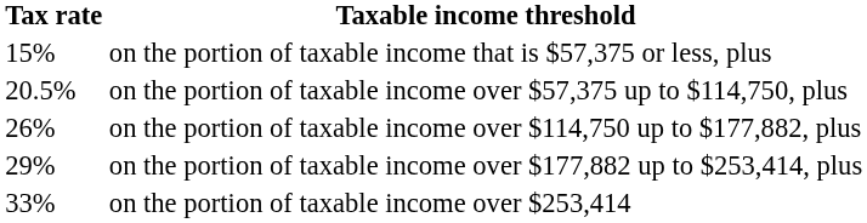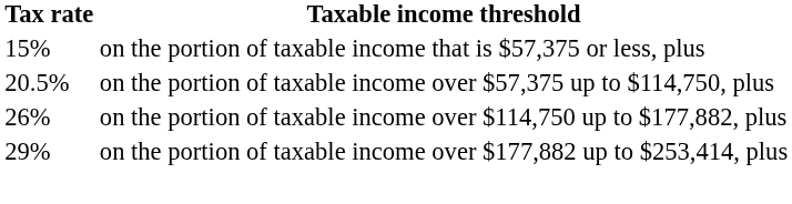 <table>
 <tr>
 <th>Tax rate</th>
 <th>Taxable income threshold</th>
 </tr>
 <tr>
 <td>15%</td>
 <td>on the portion of taxable income that is $57,375 or less, plus</td>
 </tr>
 <tr>
 <td>20.5%</td>
 <td>on the portion of taxable income over $57,375 up to $114,750, plus</td>
 </tr>
 <tr>
 <td>26%</td>
 <td>on the portion of taxable income over $114,750 up to $177,882, plus</td>
 </tr>
 <tr>
 <td>29%</td>
 <td>on the portion of taxable income over $177,882 up to $253,414, plus</td>
 </tr>
-<tr>
-<td>33%</td>
-<td>on the portion of taxable income over $253,414</td>
-</tr>
 </table>
